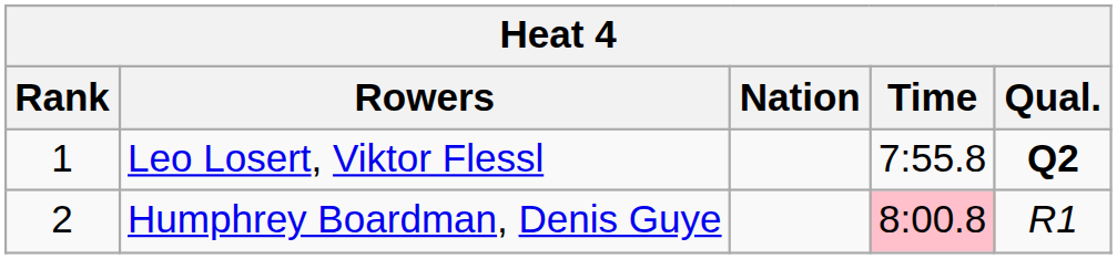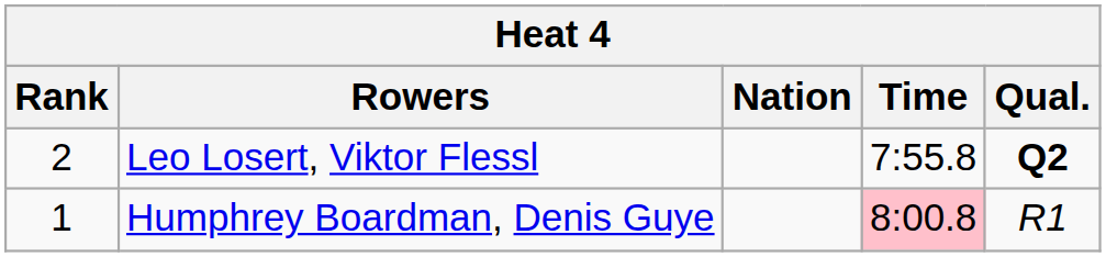 <table class="wikitable" style="text-align:center">
 <tr>
 <th colspan=5 align=center><strong>Heat 4</strong></th>
 </tr>
 <tr>
 <th>Rank</th>
 <th>Rowers</th>
 <th>Nation</th>
 <th>Time</th>
 <th>Qual.</th>
 </tr>
 <tr>
-<td>1</td>
+<td>2</td>
 <td align=left><a href='#'>Leo Losert</a>, <a href='#'>Viktor Flessl</a></td>
 <td align=left></td>
 <td>7:55.8</td>
 <td><strong>Q2</strong></td>
 </tr>
 <tr>
-<td>2</td>
+<td>1</td>
 <td align=left><a href='#'>Humphrey Boardman</a>, <a href='#'>Denis Guye</a></td>
 <td align=left></td>
 <td style="background: pink;">8:00.8</td>
 <td><em>R1</em></td>
 </tr>
 </table>
